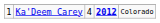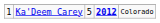 <table class="wikitable">
 <tr>
 </tr>
 <tr>
 <td>1</td>
 <td><a href='#'>Ka'Deem Carey</a></td>
-<td>4</td>
+<td>5</td>
 <td><strong><a href='#'>2012</a></strong></td>
 <td style="font-size:80%;">Colorado</td>
 </tr>
 </table>
